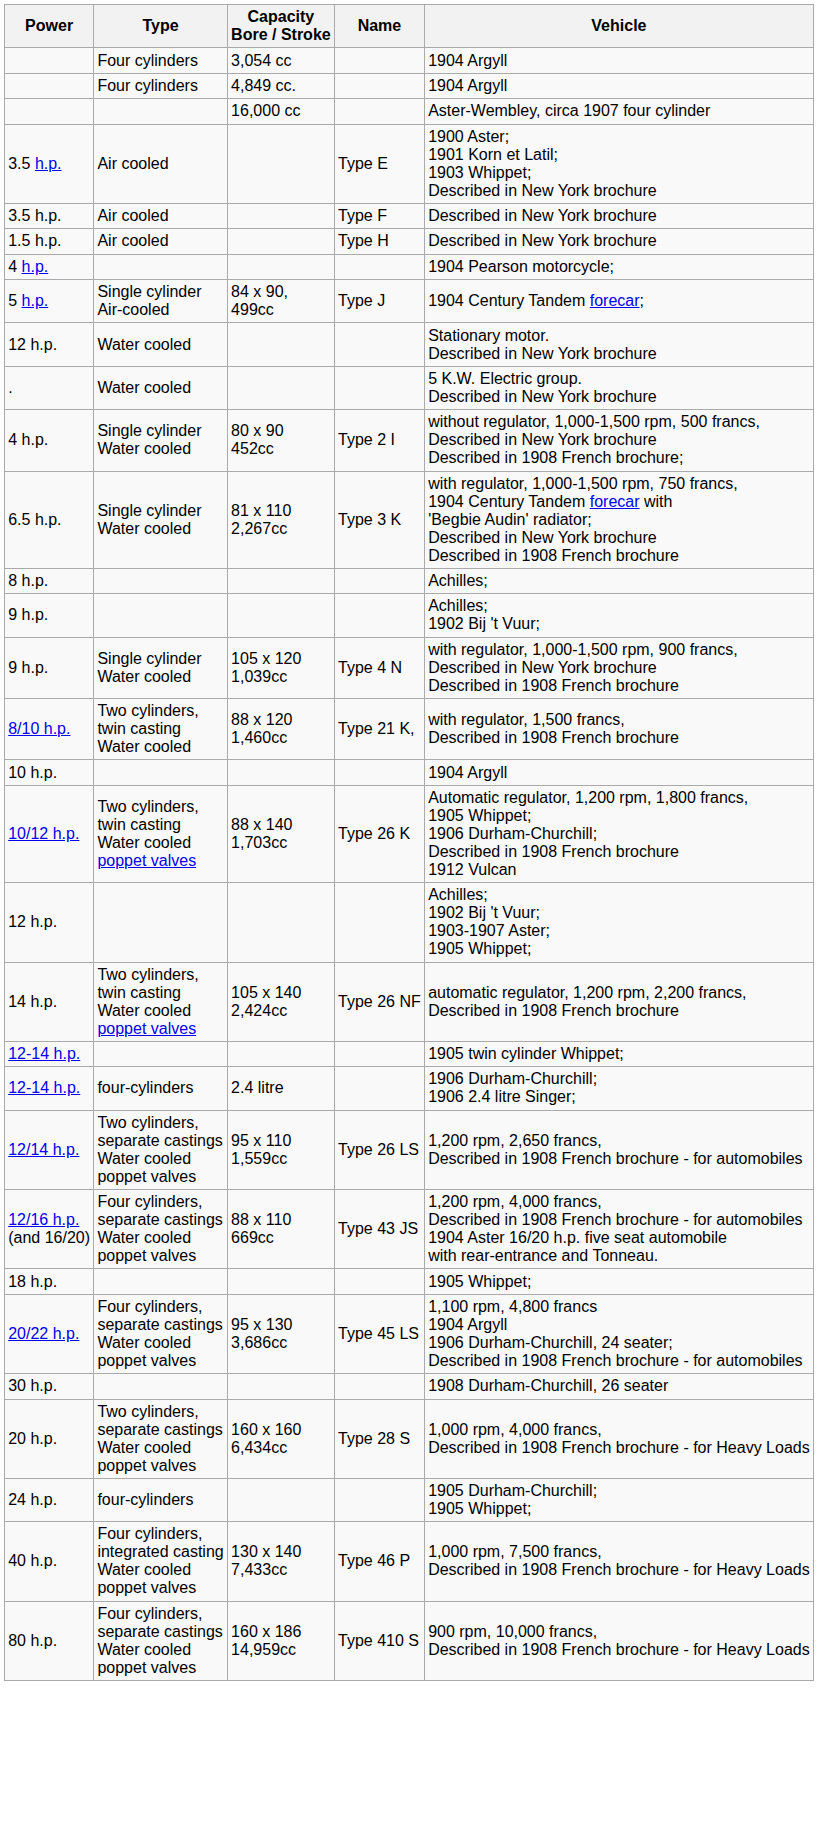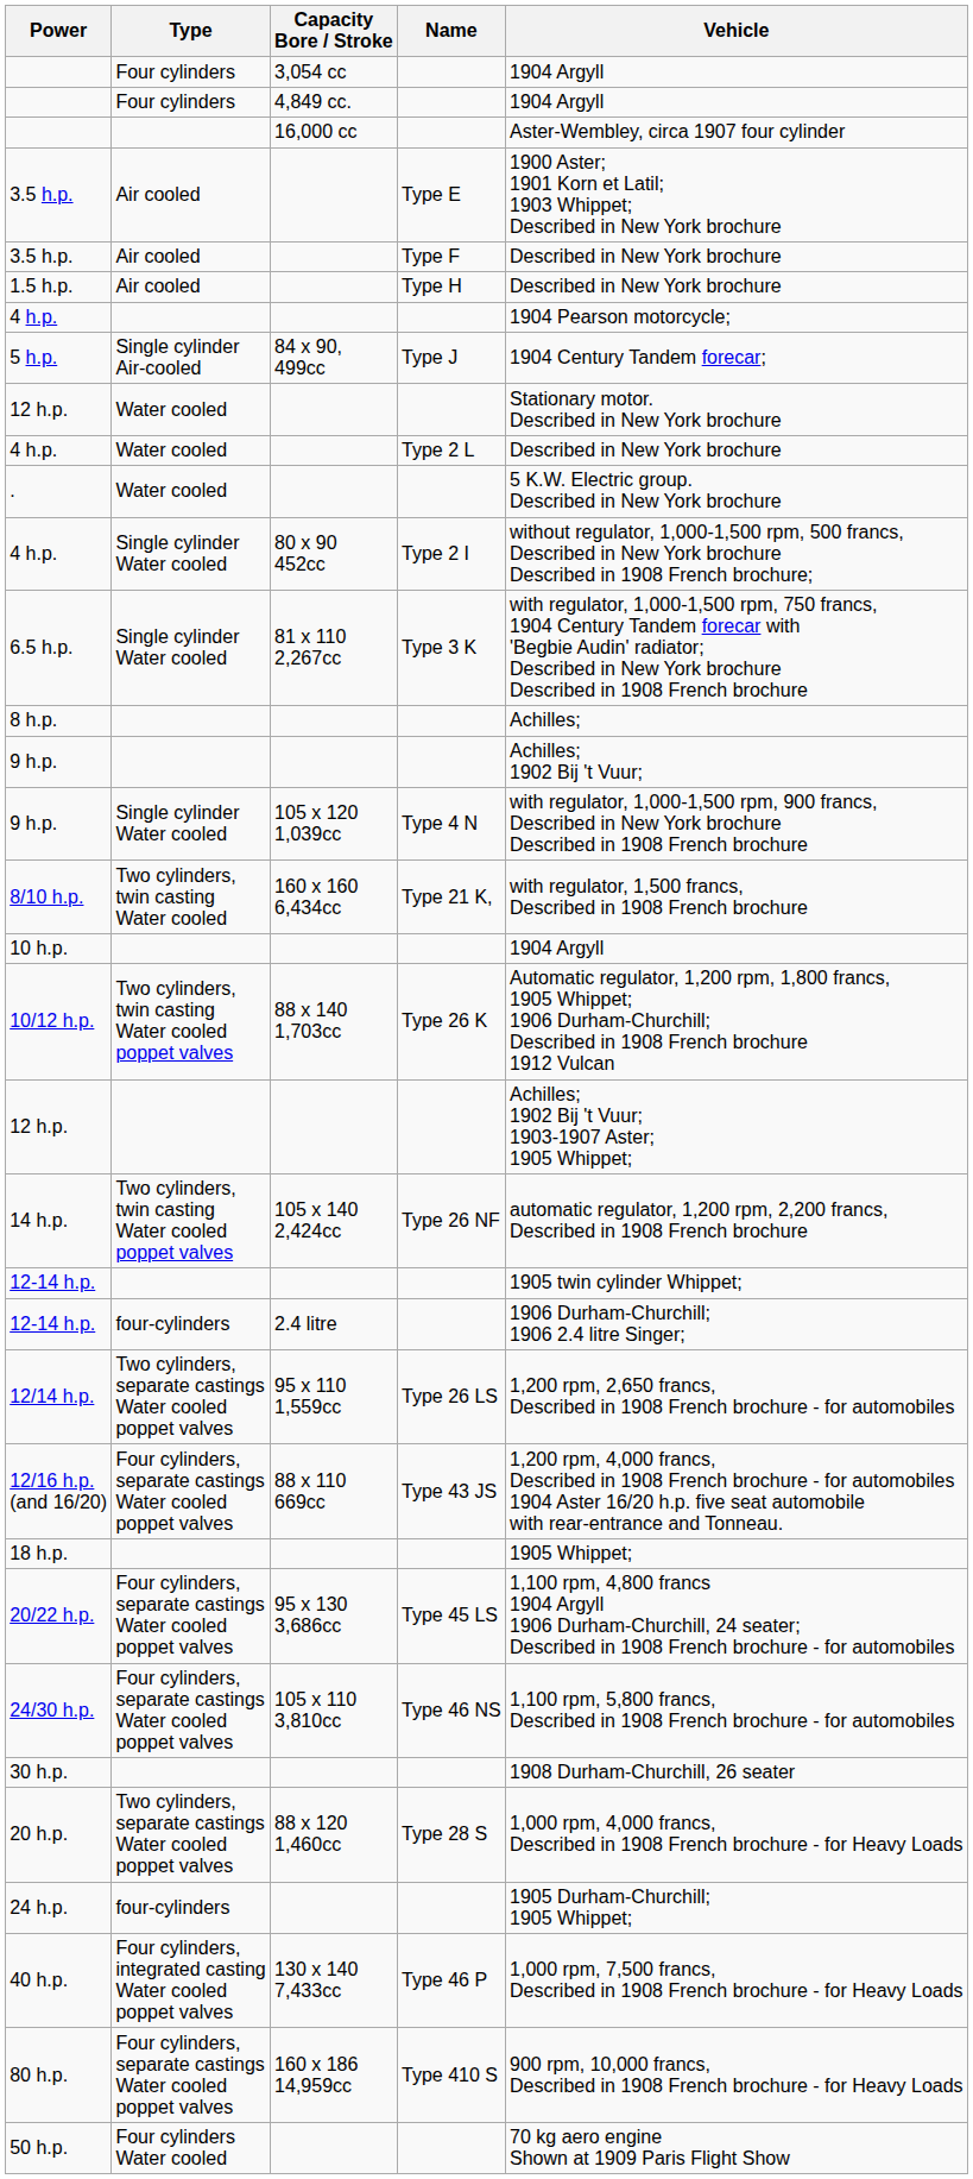 <table class="wikitable sortable" style="text-align: left; font-size:100%;">
 <tr>
 <th>Power</th>
 <th>Type</th>
 <th>Capacity<br>Bore / Stroke</th>
 <th>Name</th>
 <th>Vehicle</th>
 </tr>
 <tr>
 <td></td>
 <td>Four cylinders</td>
 <td>3,054 cc</td>
 <td></td>
 <td>1904 Argyll</td>
 </tr>
 <tr>
 <td></td>
 <td>Four cylinders</td>
 <td>4,849 cc.</td>
 <td></td>
 <td>1904 Argyll</td>
 </tr>
 <tr>
 <td></td>
 <td></td>
 <td>16,000 cc</td>
 <td></td>
 <td>Aster-Wembley, circa 1907 four cylinder</td>
 </tr>
 <tr>
 <td>3.5 <a href='#'>h.p.</a></td>
 <td>Air cooled</td>
 <td></td>
 <td>Type E</td>
 <td>1900 Aster;<br> 1901 Korn et Latil;<br> 1903 Whippet;<br>Described in New York brochure</td>
 </tr>
 <tr>
 <td>3.5 h.p.</td>
 <td>Air cooled</td>
 <td></td>
 <td>Type F</td>
 <td>Described in New York brochure</td>
 </tr>
 <tr>
 <td>1.5 h.p.</td>
 <td>Air cooled</td>
 <td></td>
 <td>Type H</td>
 <td>Described in New York brochure</td>
 </tr>
 <tr>
 <td>4 <a href='#'>h.p.</a></td>
 <td></td>
 <td></td>
 <td></td>
 <td>1904 Pearson motorcycle;</td>
 </tr>
 <tr>
 <td>5 <a href='#'>h.p.</a></td>
 <td>Single cylinder<br>Air-cooled</td>
 <td>84 x 90, <br> 499cc</td>
 <td>Type J</td>
 <td>1904 Century Tandem <a href='#'>forecar</a>;</td>
 </tr>
 <tr>
 <td>12 h.p.</td>
 <td>Water cooled</td>
 <td></td>
 <td></td>
 <td>Stationary motor. <br> Described in New York brochure</td>
 </tr>
 <tr>
+<td>4 h.p.</td>
+<td>Water cooled</td>
+<td></td>
+<td>Type 2 L</td>
+<td>Described in New York brochure</td>
+</tr>
+<tr>
 <td>.</td>
 <td>Water cooled</td>
 <td></td>
 <td></td>
 <td>5 K.W. Electric group.<br> Described in New York brochure</td>
 </tr>
 <tr>
 <td>4 h.p.</td>
 <td>Single cylinder<br>Water cooled</td>
 <td>80 x 90 <br> 452cc</td>
 <td>Type 2 I</td>
 <td>without regulator, 1,000-1,500 rpm, 500 francs,<br> Described in New York brochure<br>Described in 1908 French brochure;</td>
 </tr>
 <tr>
 <td>6.5 h.p.</td>
 <td>Single cylinder<br>Water cooled</td>
 <td>81 x 110  <br> 2,267cc</td>
 <td>Type 3 K</td>
 <td>with regulator, 1,000-1,500 rpm, 750 francs,<br>1904 Century Tandem <a href='#'>forecar</a> with <br>'Begbie Audin' radiator;<br> Described in New York brochure<br>Described in 1908 French brochure</td>
 </tr>
 <tr>
 <td>8 h.p.</td>
 <td></td>
 <td></td>
 <td></td>
 <td>Achilles;</td>
 </tr>
 <tr>
 <td>9 h.p.</td>
 <td></td>
 <td></td>
 <td></td>
 <td>Achilles;<br> 1902 Bij 't Vuur;</td>
 </tr>
 <tr>
 <td>9 h.p.</td>
 <td>Single cylinder<br>Water cooled</td>
 <td>105 x 120 <br> 1,039cc</td>
 <td>Type 4 N</td>
 <td>with regulator, 1,000-1,500 rpm, 900 francs,<br> Described in New York brochure <br> Described in 1908 French brochure</td>
 </tr>
 <tr>
 <td><a href='#'>8/10 h.p.</a></td>
 <td>Two cylinders,<br>twin casting<br>Water cooled</td>
-<td>88 x 120 <br> 1,460cc</td>
+<td>160 x 160 <br> 6,434cc</td>
 <td>Type 21 K,</td>
 <td>with regulator, 1,500 francs,<br> Described in 1908 French brochure</td>
 </tr>
 <tr>
 <td>10 h.p.</td>
 <td></td>
 <td></td>
 <td></td>
 <td>1904 Argyll</td>
 </tr>
 <tr>
 <td><a href='#'>10/12 h.p.</a></td>
 <td>Two cylinders,<br>twin casting<br>Water cooled<br> <a href='#'>poppet valves</a></td>
 <td>88 x 140 <br> 1,703cc</td>
 <td>Type 26 K</td>
 <td>Automatic regulator, 1,200 rpm, 1,800 francs,<br> 1905 Whippet;<br> 1906 Durham-Churchill;<br> Described in 1908 French brochure <br> 1912  Vulcan</td>
 </tr>
 <tr>
 <td>12 h.p.</td>
 <td></td>
 <td></td>
 <td></td>
 <td>Achilles;<br> 1902 Bij 't Vuur;<br> 1903-1907 Aster;<br> 1905 Whippet;</td>
 </tr>
 <tr>
 <td>14 h.p.</td>
 <td>Two cylinders,<br>twin casting<br>Water cooled<br> <a href='#'>poppet valves</a></td>
 <td>105 x 140 <br> 2,424cc</td>
 <td>Type 26 NF</td>
 <td>automatic regulator, 1,200 rpm, 2,200 francs,<br> Described in 1908 French brochure</td>
 </tr>
 <tr>
 <td><a href='#'>12-14 h.p.</a></td>
 <td></td>
 <td></td>
 <td></td>
 <td>1905 twin cylinder Whippet;</td>
 </tr>
 <tr>
 <td><a href='#'>12-14 h.p.</a></td>
 <td>four-cylinders</td>
 <td>2.4 litre</td>
 <td></td>
 <td>1906  Durham-Churchill;<br> 1906 2.4 litre Singer;</td>
 </tr>
 <tr>
 <td><a href='#'>12/14 h.p.</a></td>
 <td>Two cylinders,<br>separate castings<br>Water cooled<br> poppet valves</td>
 <td>95 x 110 <br> 1,559cc</td>
 <td>Type 26 LS</td>
 <td>1,200 rpm, 2,650 francs,<br> Described in 1908 French brochure - for automobiles</td>
 </tr>
 <tr>
 <td><a href='#'>12/16 h.p.</a>  <br> (and 16/20)</td>
 <td>Four cylinders,<br>separate castings<br>Water cooled<br> poppet valves</td>
 <td>88 x 110 <br> 669cc</td>
 <td>Type 43 JS</td>
 <td>1,200 rpm, 4,000 francs,<br> Described in 1908 French brochure - for automobiles<br> 1904 Aster 16/20 h.p. five seat automobile<br>with rear-entrance and Tonneau.</td>
 </tr>
 <tr>
 <td>18 h.p.</td>
 <td></td>
 <td></td>
 <td></td>
 <td>1905 Whippet;</td>
 </tr>
 <tr>
 <td><a href='#'>20/22 h.p.</a></td>
 <td>Four cylinders,<br>separate castings<br>Water cooled<br> poppet valves</td>
 <td>95 x 130  <br> 3,686cc</td>
 <td>Type 45 LS</td>
 <td>1,100 rpm, 4,800 francs<br> 1904 Argyll<br> 1906 Durham-Churchill, 24 seater;<br> Described in 1908 French brochure - for automobiles</td>
 </tr>
 <tr>
+<td><a href='#'>24/30 h.p.</a></td>
+<td>Four cylinders,<br>separate castings<br>Water cooled<br> poppet valves</td>
+<td>105 x 110 <br> 3,810cc</td>
+<td>Type 46 NS</td>
+<td>1,100 rpm, 5,800 francs,<br> Described in 1908 French brochure - for automobiles</td>
+</tr>
+<tr>
 <td>30 h.p.</td>
 <td></td>
 <td></td>
 <td></td>
 <td>1908 Durham-Churchill, 26 seater</td>
 </tr>
 <tr>
 <td>20 h.p.</td>
 <td>Two cylinders,<br>separate castings<br>Water cooled<br> poppet valves</td>
-<td>160 x 160 <br> 6,434cc</td>
+<td>88 x 120 <br> 1,460cc</td>
 <td>Type 28 S</td>
 <td>1,000 rpm, 4,000 francs,<br> Described in 1908 French brochure - for Heavy Loads</td>
 </tr>
 <tr>
 <td>24 h.p.</td>
 <td>four-cylinders</td>
 <td></td>
 <td></td>
 <td>1905 Durham-Churchill;<br> 1905 Whippet;</td>
 </tr>
 <tr>
 <td>40 h.p.</td>
 <td>Four cylinders,<br>integrated casting<br>Water cooled<br> poppet valves</td>
 <td>130 x 140 <br> 7,433cc</td>
 <td>Type 46 P</td>
 <td>1,000 rpm, 7,500 francs,<br> Described in 1908 French brochure - for Heavy Loads</td>
 </tr>
 <tr>
 <td>80 h.p.</td>
 <td>Four cylinders,<br>separate castings<br>Water cooled<br> poppet valves</td>
 <td>160 x 186 <br> 14,959cc</td>
 <td>Type 410 S</td>
 <td>900 rpm, 10,000 francs,<br> Described in 1908 French brochure - for Heavy Loads</td>
 </tr>
 <tr>
+<td>50 h.p.</td>
+<td>Four cylinders<br>Water cooled</td>
+<td></td>
+<td></td>
+<td>70 kg aero engine<br>Shown at 1909 Paris Flight Show</td>
+</tr>
+<tr>
 </tr>
 </table>
